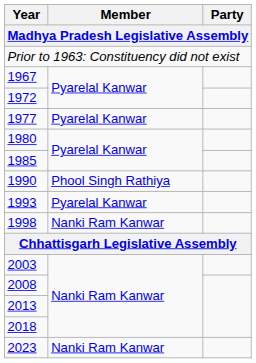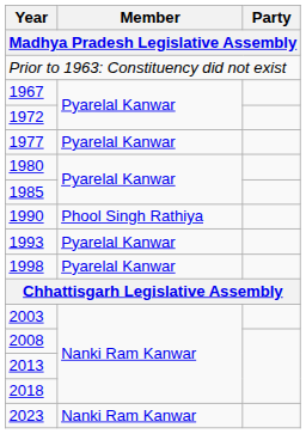 <table class="wikitable sortable">
 <tr>
 <th>Year</th>
 <th>Member</th>
 <th colspan="2">Party</th>
 </tr>
 <tr>
 <th colspan=4><a href='#'>Madhya Pradesh Legislative Assembly</a></th>
 </tr>
 <tr>
 <td colspan="4"><em>Prior to 1963: Constituency did not exist</em></td>
 </tr>
 <tr>
 <td><a href='#'>1967</a></td>
 <td rowspan="2"><a href='#'>Pyarelal Kanwar</a></td>
 <td></td>
 </tr>
 <tr>
 <td><a href='#'>1972</a></td>
 </tr>
 <tr>
 <td><a href='#'>1977</a></td>
 <td><a href='#'>Pyarelal Kanwar</a></td>
 <td></td>
 </tr>
 <tr>
 <td><a href='#'>1980</a></td>
 <td rowspan="2"><a href='#'>Pyarelal Kanwar</a></td>
 <td></td>
 </tr>
 <tr>
 <td><a href='#'>1985</a></td>
 <td></td>
 </tr>
 <tr>
 <td><a href='#'>1990</a></td>
 <td><a href='#'>Phool Singh Rathiya</a></td>
 <td></td>
 </tr>
 <tr>
 <td><a href='#'>1993</a></td>
 <td><a href='#'>Pyarelal Kanwar</a></td>
 <td></td>
 </tr>
 <tr>
 <td><a href='#'>1998</a></td>
-<td><a href='#'>Nanki Ram Kanwar</a></td>
+<td><a href='#'>Pyarelal Kanwar</a></td>
 <td></td>
 </tr>
 <tr>
 <th colspan=4><a href='#'>Chhattisgarh Legislative Assembly</a></th>
 </tr>
 <tr>
 <td><a href='#'>2003</a></td>
 <td rowspan="4"><a href='#'>Nanki Ram Kanwar</a></td>
 <td></td>
 </tr>
 <tr>
 <td><a href='#'>2008</a></td>
 </tr>
 <tr>
 <td><a href='#'>2013</a></td>
 </tr>
 <tr>
 <td><a href='#'>2018</a></td>
 </tr>
 <tr>
 <td><a href='#'>2023</a></td>
 <td><a href='#'>Nanki Ram Kanwar</a></td>
 <td></td>
 </tr>
 </table>
